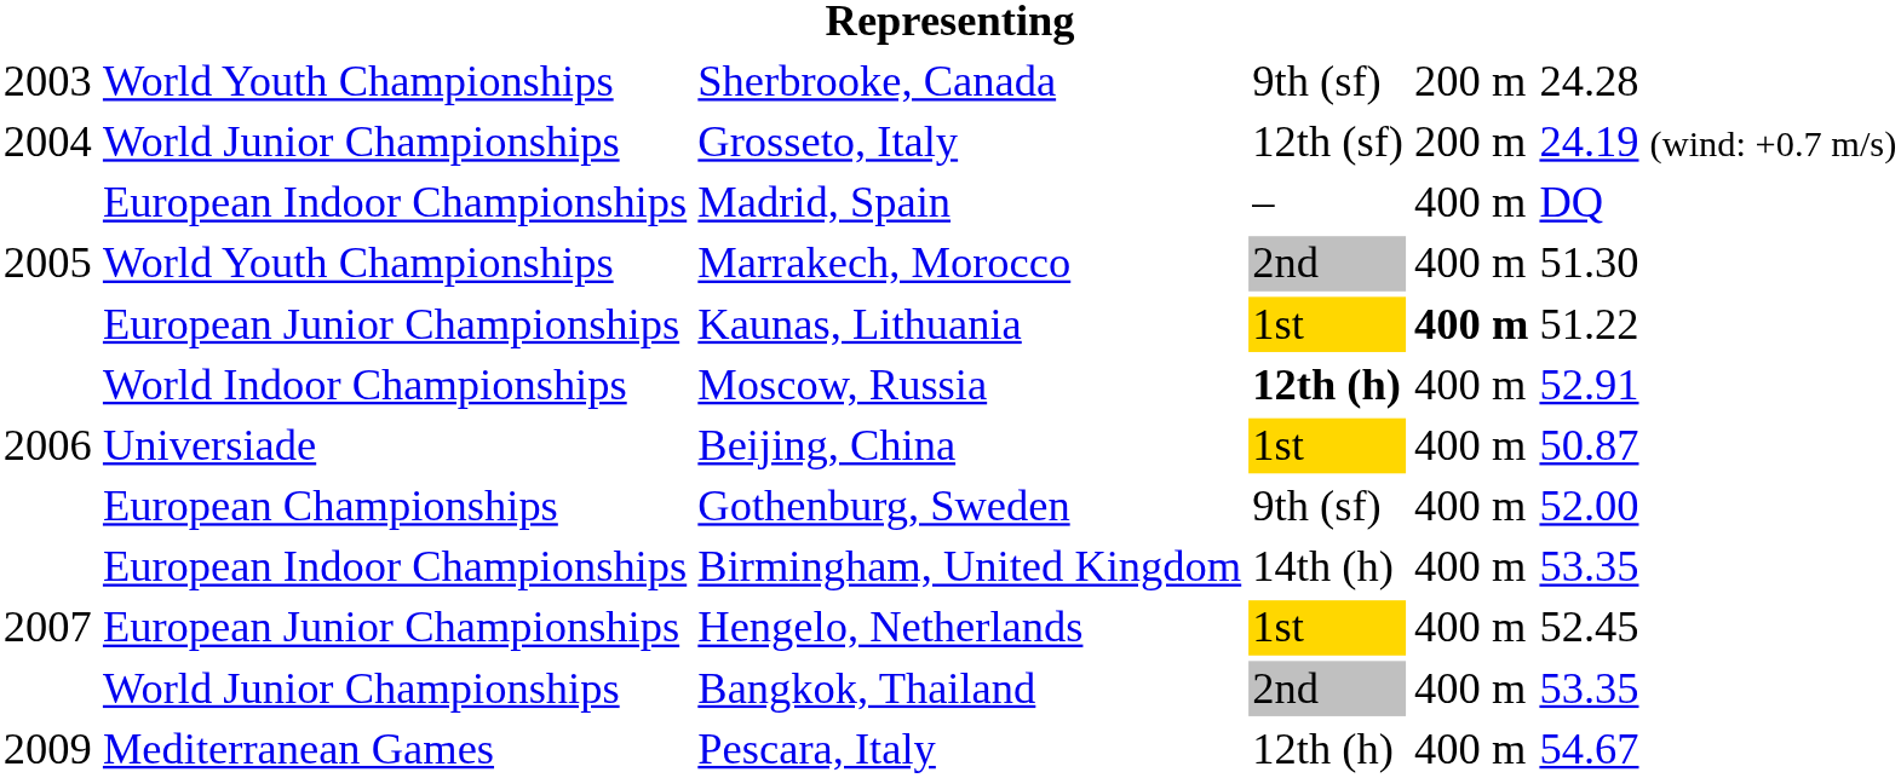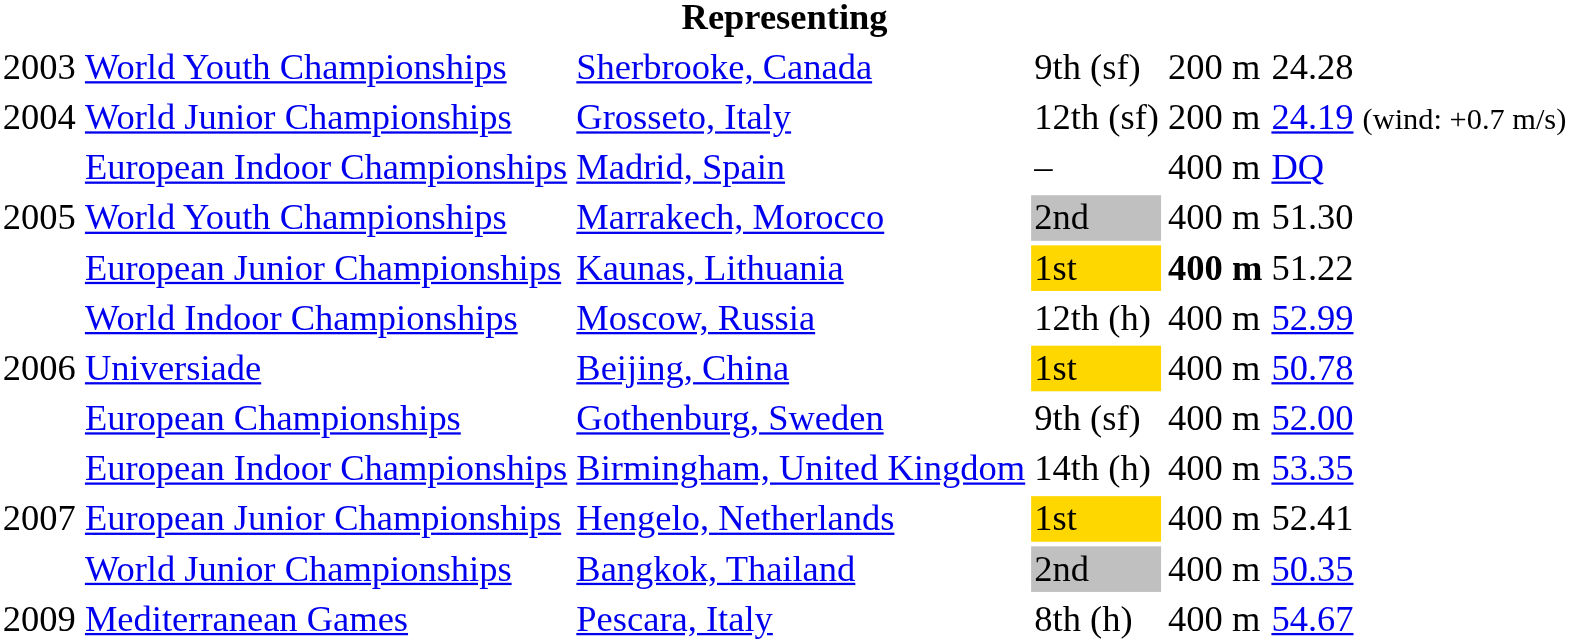 <table>
 <tr>
 <th colspan="6">Representing </th>
 </tr>
 <tr>
 <td>2003</td>
 <td><a href='#'>World Youth Championships</a></td>
 <td><a href='#'>Sherbrooke, Canada</a></td>
 <td>9th (sf)</td>
 <td>200 m</td>
 <td>24.28</td>
 </tr>
 <tr>
 <td>2004</td>
 <td><a href='#'>World Junior Championships</a></td>
 <td><a href='#'>Grosseto, Italy</a></td>
 <td>12th (sf)</td>
 <td>200 m</td>
 <td><a href='#'>24.19</a> <small>(wind: +0.7 m/s)</small></td>
 </tr>
 <tr>
 <td rowspan=3>2005</td>
 <td><a href='#'>European Indoor Championships</a></td>
 <td><a href='#'>Madrid, Spain</a></td>
 <td>–</td>
 <td>400 m</td>
 <td><a href='#'>DQ</a></td>
 </tr>
 <tr>
 <td><a href='#'>World Youth Championships</a></td>
 <td><a href='#'>Marrakech, Morocco</a></td>
 <td bgcolor=silver>2nd</td>
 <td>400 m</td>
 <td>51.30</td>
 </tr>
 <tr>
 <td><a href='#'>European Junior Championships</a></td>
 <td><a href='#'>Kaunas, Lithuania</a></td>
 <td bgcolor=gold>1st</td>
 <td><strong>400 m</strong></td>
 <td>51.22</td>
 </tr>
 <tr>
 <td rowspan=3>2006</td>
 <td><a href='#'>World Indoor Championships</a></td>
 <td><a href='#'>Moscow, Russia</a></td>
-<td><strong>12th (h)</strong></td>
+<td>12th (h)</td>
 <td>400 m</td>
-<td><a href='#'>52.91</a></td>
+<td><a href='#'>52.99</a></td>
 </tr>
 <tr>
 <td><a href='#'>Universiade</a></td>
 <td><a href='#'>Beijing, China</a></td>
 <td bgcolor=gold>1st</td>
 <td>400 m</td>
-<td><a href='#'>50.87</a></td>
+<td><a href='#'>50.78</a></td>
 </tr>
 <tr>
 <td><a href='#'>European Championships</a></td>
 <td><a href='#'>Gothenburg, Sweden</a></td>
 <td>9th (sf)</td>
 <td>400 m</td>
 <td><a href='#'>52.00</a></td>
 </tr>
 <tr>
 <td rowspan=3>2007</td>
 <td><a href='#'>European Indoor Championships</a></td>
 <td><a href='#'>Birmingham, United Kingdom</a></td>
 <td>14th (h)</td>
 <td>400 m</td>
 <td><a href='#'>53.35</a></td>
 </tr>
 <tr>
 <td><a href='#'>European Junior Championships</a></td>
 <td><a href='#'>Hengelo, Netherlands</a></td>
 <td bgcolor=gold>1st</td>
 <td>400 m</td>
-<td>52.45</td>
+<td>52.41</td>
 </tr>
 <tr>
 <td><a href='#'>World Junior Championships</a></td>
 <td><a href='#'>Bangkok, Thailand</a></td>
 <td bgcolor=silver>2nd</td>
 <td>400 m</td>
-<td><a href='#'>53.35</a></td>
+<td><a href='#'>50.35</a></td>
 </tr>
 <tr>
 <td>2009</td>
 <td><a href='#'>Mediterranean Games</a></td>
 <td><a href='#'>Pescara, Italy</a></td>
-<td>12th (h)</td>
+<td>8th (h)</td>
 <td>400 m</td>
 <td><a href='#'>54.67</a></td>
 </tr>
 </table>
